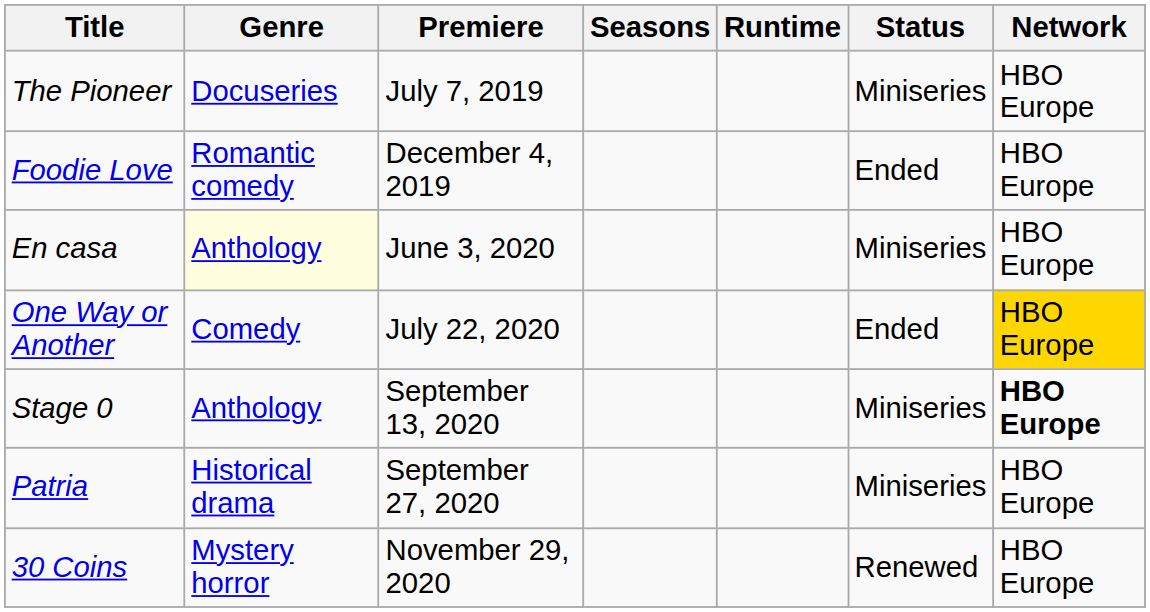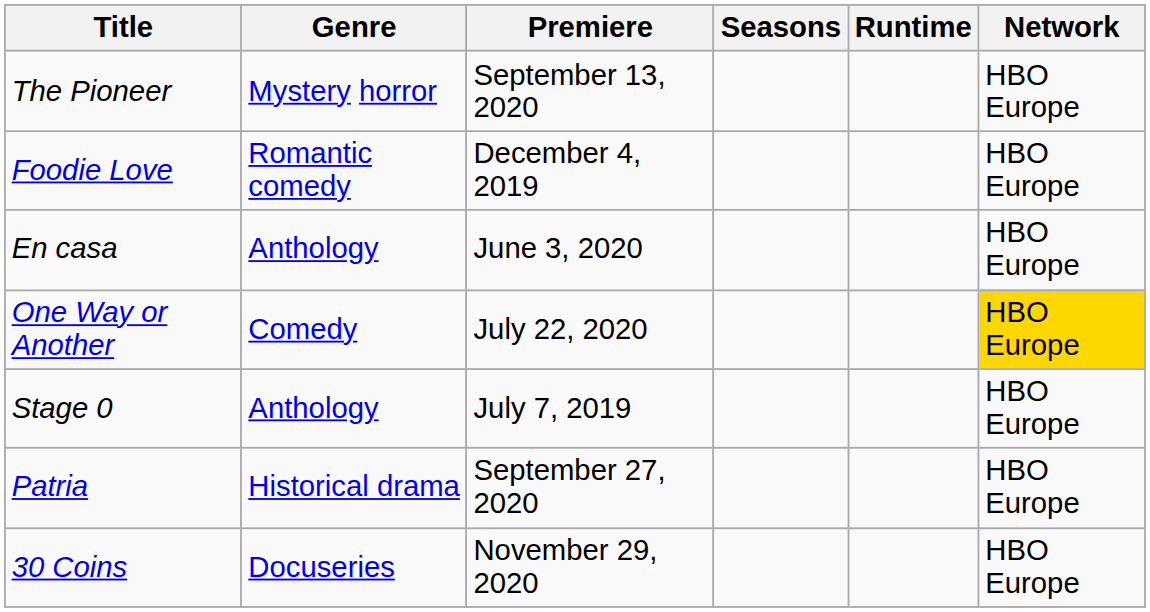 <table class="wikitable sortable" style="width:100%">
 <tr>
 <th>Title</th>
 <th>Genre</th>
 <th>Premiere</th>
 <th>Seasons</th>
 <th>Runtime</th>
-<th>Status</th>
 <th>Network</th>
 </tr>
 <tr>
 <td><em>The Pioneer</em></td>
-<td><a href='#'>Docuseries</a></td>
-<td>July 7, 2019</td>
+<td><a href='#'>Mystery</a> <a href='#'>horror</a></td>
+<td>September 13, 2020</td>
 <td></td>
 <td></td>
-<td>Miniseries</td>
 <td>HBO Europe</td>
 </tr>
 <tr>
 <td><em><a href='#'>Foodie Love</a></em></td>
 <td><a href='#'>Romantic comedy</a></td>
 <td>December 4, 2019</td>
 <td></td>
 <td></td>
-<td>Ended</td>
 <td>HBO Europe</td>
 </tr>
 <tr>
 <td><em>En casa</em></td>
-<td style="background: lightyellow;"><a href='#'>Anthology</a></td>
+<td><a href='#'>Anthology</a></td>
 <td>June 3, 2020</td>
 <td></td>
 <td></td>
-<td>Miniseries</td>
 <td>HBO Europe</td>
 </tr>
 <tr>
 <td><em><a href='#'>One Way or Another</a></em></td>
 <td><a href='#'>Comedy</a></td>
 <td>July 22, 2020</td>
 <td></td>
 <td></td>
-<td>Ended</td>
 <td style="background: gold;">HBO Europe</td>
 </tr>
 <tr>
 <td><em>Stage 0</em></td>
 <td><a href='#'>Anthology</a></td>
-<td>September 13, 2020</td>
+<td>July 7, 2019</td>
 <td></td>
 <td></td>
-<td>Miniseries</td>
-<td><strong>HBO Europe</strong></td>
+<td>HBO Europe</td>
 </tr>
 <tr>
 <td><em><a href='#'>Patria</a></em></td>
 <td><a href='#'>Historical drama</a></td>
 <td>September 27, 2020</td>
 <td></td>
 <td></td>
-<td>Miniseries</td>
 <td>HBO Europe</td>
 </tr>
 <tr>
 <td><em><a href='#'>30 Coins</a></em></td>
-<td><a href='#'>Mystery</a> <a href='#'>horror</a></td>
+<td><a href='#'>Docuseries</a></td>
 <td>November 29, 2020</td>
 <td></td>
 <td></td>
-<td>Renewed</td>
 <td>HBO Europe</td>
 </tr>
 </table>
